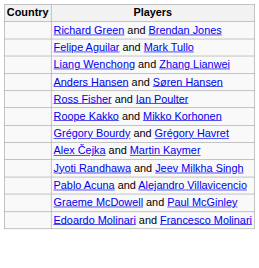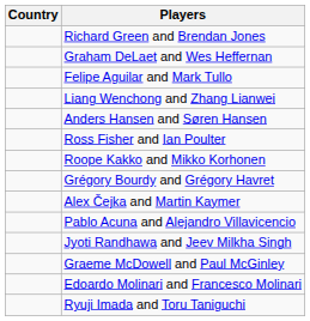 <table class="wikitable">
 <tr>
 <th>Country</th>
 <th>Players</th>
 </tr>
 <tr>
 <td></td>
 <td><a href='#'>Richard Green</a> and <a href='#'>Brendan Jones</a></td>
+</tr>
+<tr>
+<td></td>
+<td><a href='#'>Graham DeLaet</a> and <a href='#'>Wes Heffernan</a></td>
 </tr>
 <tr>
 <td></td>
 <td><a href='#'>Felipe Aguilar</a> and <a href='#'>Mark Tullo</a></td>
 </tr>
 <tr>
 <td></td>
 <td><a href='#'>Liang Wenchong</a> and <a href='#'>Zhang Lianwei</a></td>
 </tr>
 <tr>
 <td></td>
 <td><a href='#'>Anders Hansen</a> and <a href='#'>Søren Hansen</a></td>
 </tr>
 <tr>
 <td></td>
 <td><a href='#'>Ross Fisher</a> and <a href='#'>Ian Poulter</a></td>
 </tr>
 <tr>
 <td></td>
 <td><a href='#'>Roope Kakko</a> and <a href='#'>Mikko Korhonen</a></td>
 </tr>
 <tr>
 <td></td>
 <td><a href='#'>Grégory Bourdy</a> and <a href='#'>Grégory Havret</a></td>
 </tr>
 <tr>
 <td></td>
 <td><a href='#'>Alex Čejka</a> and <a href='#'>Martin Kaymer</a></td>
 </tr>
 <tr>
 <td></td>
-<td><a href='#'>Jyoti Randhawa</a> and <a href='#'>Jeev Milkha Singh</a></td>
+<td><a href='#'>Pablo Acuna</a> and <a href='#'>Alejandro Villavicencio</a></td>
 </tr>
 <tr>
 <td></td>
-<td><a href='#'>Pablo Acuna</a> and <a href='#'>Alejandro Villavicencio</a></td>
+<td><a href='#'>Jyoti Randhawa</a> and <a href='#'>Jeev Milkha Singh</a></td>
 </tr>
 <tr>
 <td></td>
 <td><a href='#'>Graeme McDowell</a> and <a href='#'>Paul McGinley</a></td>
 </tr>
 <tr>
 <td></td>
 <td><a href='#'>Edoardo Molinari</a> and <a href='#'>Francesco Molinari</a></td>
 </tr>
+<tr>
+<td></td>
+<td><a href='#'>Ryuji Imada</a> and <a href='#'>Toru Taniguchi</a></td>
+</tr>
 </table>
